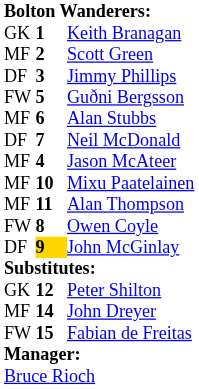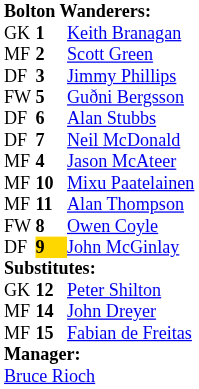 <table style="font-size: 90%" cellspacing="0" cellpadding="0">
 <tr>
 <td colspan="4"><strong>Bolton Wanderers:</strong></td>
 </tr>
 <tr>
 <th width="25"></th>
 <th width="25"></th>
 </tr>
 <tr>
 <td>GK</td>
 <td><strong>1</strong></td>
 <td> <a href='#'>Keith Branagan</a></td>
 </tr>
 <tr>
 <td>MF</td>
 <td><strong>2</strong></td>
 <td> <a href='#'>Scott Green</a></td>
 </tr>
 <tr>
 <td>DF</td>
 <td><strong>3</strong></td>
 <td> <a href='#'>Jimmy Phillips</a></td>
 </tr>
 <tr>
 <td>FW</td>
 <td><strong>5</strong></td>
 <td> <a href='#'>Guðni Bergsson</a></td>
 </tr>
 <tr>
-<td>MF</td>
+<td>DF</td>
 <td><strong>6</strong></td>
 <td> <a href='#'>Alan Stubbs</a></td>
 </tr>
 <tr>
 <td>DF</td>
 <td><strong>7</strong></td>
 <td> <a href='#'>Neil McDonald</a></td>
 <td></td>
 <td></td>
 </tr>
 <tr>
 <td>MF</td>
 <td><strong>4</strong></td>
 <td> <a href='#'>Jason McAteer</a></td>
 </tr>
 <tr>
 <td>MF</td>
 <td><strong>10</strong></td>
 <td> <a href='#'>Mixu Paatelainen</a></td>
 </tr>
 <tr>
 <td>MF</td>
 <td><strong>11</strong></td>
 <td> <a href='#'>Alan Thompson</a></td>
 </tr>
 <tr>
 <td>FW</td>
 <td><strong>8</strong></td>
 <td> <a href='#'>Owen Coyle</a></td>
 </tr>
 <tr>
 <td>DF</td>
 <td style="background: gold;"><strong>9</strong></td>
 <td> <a href='#'>John McGinlay</a></td>
 </tr>
 <tr>
 <td colspan=4><strong>Substitutes:</strong></td>
 </tr>
 <tr>
 <td>GK</td>
 <td><strong>12</strong></td>
 <td> <a href='#'>Peter Shilton</a></td>
 </tr>
 <tr>
 <td>MF</td>
 <td><strong>14</strong></td>
 <td> <a href='#'>John Dreyer</a></td>
 </tr>
 <tr>
-<td>FW</td>
+<td>MF</td>
 <td><strong>15</strong></td>
 <td> <a href='#'>Fabian de Freitas</a></td>
 <td></td>
 <td></td>
 </tr>
 <tr>
 <td colspan=4><strong>Manager:</strong></td>
 </tr>
 <tr>
 <td colspan="4"> <a href='#'>Bruce Rioch</a></td>
 </tr>
 </table>
